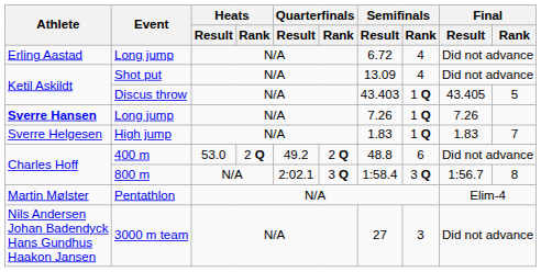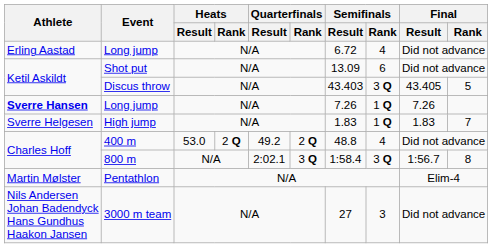 <table class=wikitable style="font-size:90%">
 <tr>
 <th rowspan=2>Athlete</th>
 <th rowspan=2>Event</th>
 <th colspan=2>Heats</th>
 <th colspan=2>Quarterfinals</th>
 <th colspan=2>Semifinals</th>
 <th colspan=2>Final</th>
 </tr>
 <tr>
 <th>Result</th>
 <th>Rank</th>
 <th>Result</th>
 <th>Rank</th>
 <th>Result</th>
 <th>Rank</th>
 <th>Result</th>
 <th>Rank</th>
 </tr>
 <tr>
 <td><a href='#'>Erling Aastad</a></td>
 <td><a href='#'>Long jump</a></td>
 <td align=center colspan=4>N/A</td>
 <td align=center>6.72</td>
 <td align=center>4</td>
 <td align=center colspan=2>Did not advance</td>
 </tr>
 <tr>
 <td rowspan=2><a href='#'>Ketil Askildt</a></td>
 <td><a href='#'>Shot put</a></td>
 <td align=center colspan=4>N/A</td>
 <td align=center>13.09</td>
-<td align=center>4</td>
+<td align=center>6</td>
 <td align=center colspan=2>Did not advance</td>
 </tr>
 <tr>
 <td><a href='#'>Discus throw</a></td>
 <td align=center colspan=4>N/A</td>
 <td align=center>43.403</td>
-<td align=center>1 <strong>Q</strong></td>
+<td align=center>3 <strong>Q</strong></td>
 <td align=center>43.405</td>
 <td align=center>5</td>
 </tr>
 <tr>
 <td><strong><a href='#'>Sverre Hansen</a></strong></td>
 <td><a href='#'>Long jump</a></td>
 <td align=center colspan=4>N/A</td>
 <td align=center>7.26</td>
 <td align=center>1 <strong>Q</strong></td>
 <td align=center>7.26</td>
 <td align=center></td>
 </tr>
 <tr>
 <td><a href='#'>Sverre Helgesen</a></td>
 <td><a href='#'>High jump</a></td>
 <td align=center colspan=4>N/A</td>
 <td align=center>1.83</td>
 <td align=center>1 <strong>Q</strong></td>
 <td align=center>1.83</td>
 <td align=center>7</td>
 </tr>
 <tr>
 <td rowspan=2><a href='#'>Charles Hoff</a></td>
 <td><a href='#'>400 m</a></td>
 <td align=center>53.0</td>
 <td align=center>2 <strong>Q</strong></td>
 <td align=center>49.2</td>
 <td align=center>2 <strong>Q</strong></td>
 <td align=center>48.8</td>
-<td align=center>6</td>
+<td align=center>4</td>
 <td align=center colspan=2>Did not advance</td>
 </tr>
 <tr>
 <td><a href='#'>800 m</a></td>
 <td align=center colspan=2>N/A</td>
 <td align=center>2:02.1</td>
 <td align=center>3 <strong>Q</strong></td>
 <td align=center>1:58.4</td>
 <td align=center>3 <strong>Q</strong></td>
 <td align=center>1:56.7</td>
 <td align=center>8</td>
 </tr>
 <tr>
 <td><a href='#'>Martin Mølster</a></td>
 <td><a href='#'>Pentathlon</a></td>
 <td align=center colspan=6>N/A</td>
 <td align=center colspan=2>Elim-4</td>
 </tr>
 <tr>
 <td><a href='#'>Nils Andersen</a> <br> <a href='#'>Johan Badendyck</a> <br> <a href='#'>Hans Gundhus</a> <br> <a href='#'>Haakon Jansen</a></td>
 <td><a href='#'>3000 m team</a></td>
 <td align=center colspan=4>N/A</td>
 <td align=center>27</td>
 <td align=center>3</td>
 <td align=center colspan=2>Did not advance</td>
 </tr>
 </table>
